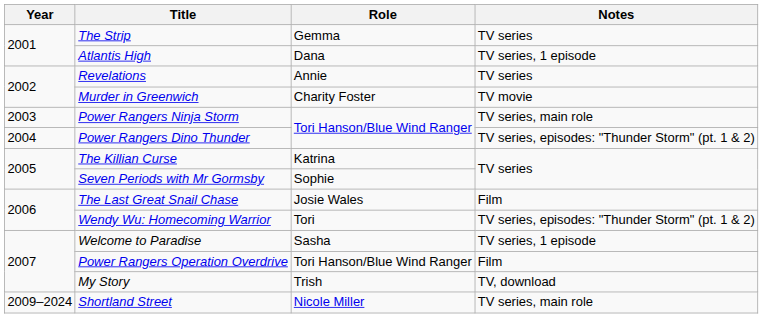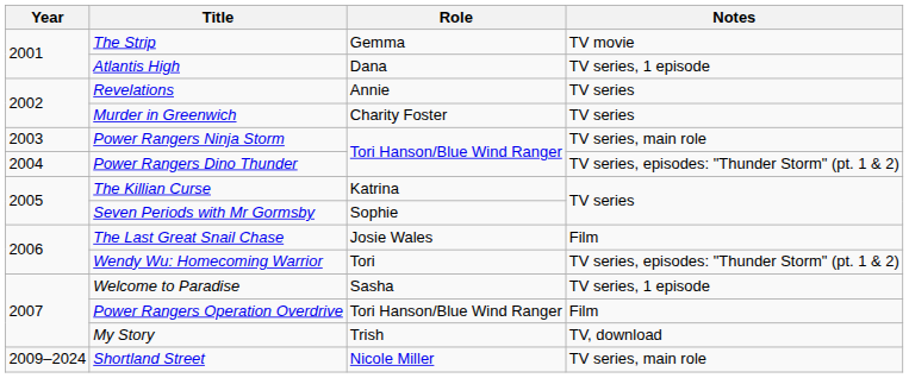 <table class="wikitable sortable plainrowheaders">
 <tr>
 <th scope="col">Year</th>
 <th scope="col">Title</th>
 <th scope="col">Role</th>
 <th scope="col" class="unsortable">Notes</th>
 </tr>
 <tr>
 <td rowspan="2">2001</td>
 <td><em><a href='#'>The Strip</a></em></td>
 <td>Gemma</td>
-<td>TV series</td>
+<td>TV movie</td>
 </tr>
 <tr>
 <td><em><a href='#'>Atlantis High</a></em></td>
 <td>Dana</td>
 <td>TV series, 1 episode</td>
 </tr>
 <tr>
 <td rowspan="2">2002</td>
 <td><em><a href='#'>Revelations</a></em></td>
 <td>Annie</td>
 <td>TV series</td>
 </tr>
 <tr>
 <td><em><a href='#'>Murder in Greenwich</a></em></td>
 <td>Charity Foster</td>
-<td>TV movie</td>
+<td>TV series</td>
 </tr>
 <tr>
 <td>2003</td>
 <td><em><a href='#'>Power Rangers Ninja Storm</a></em></td>
 <td rowspan="2"><a href='#'>Tori Hanson/Blue Wind Ranger</a></td>
 <td>TV series, main role</td>
 </tr>
 <tr>
 <td>2004</td>
 <td><em><a href='#'>Power Rangers Dino Thunder</a></em></td>
 <td>TV series, episodes: "Thunder Storm" (pt. 1 & 2)</td>
 </tr>
 <tr>
 <td rowspan="2">2005</td>
 <td><em><a href='#'>The Killian Curse</a></em></td>
 <td>Katrina</td>
 <td rowspan="2">TV series</td>
 </tr>
 <tr>
 <td><em><a href='#'>Seven Periods with Mr Gormsby</a></em></td>
 <td>Sophie</td>
 </tr>
 <tr>
 <td rowspan="2">2006</td>
 <td><em><a href='#'>The Last Great Snail Chase</a></em></td>
 <td>Josie Wales</td>
 <td>Film</td>
 </tr>
 <tr>
 <td><em><a href='#'>Wendy Wu: Homecoming Warrior</a></em></td>
 <td>Tori</td>
 <td>TV series, episodes: "Thunder Storm" (pt. 1 & 2)</td>
 </tr>
 <tr>
 <td rowspan="3">2007</td>
 <td><em>Welcome to Paradise</em></td>
 <td>Sasha</td>
 <td>TV series, 1 episode</td>
 </tr>
 <tr>
 <td><em><a href='#'>Power Rangers Operation Overdrive</a></em></td>
 <td>Tori Hanson/Blue Wind Ranger</td>
 <td>Film</td>
 </tr>
 <tr>
 <td><em>My Story</em></td>
 <td>Trish</td>
 <td>TV, download</td>
 </tr>
 <tr>
 <td>2009–2024</td>
 <td><em><a href='#'>Shortland Street</a></em></td>
 <td><a href='#'>Nicole Miller</a></td>
 <td>TV series, main role</td>
 </tr>
 </table>
